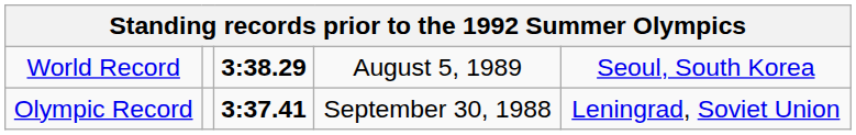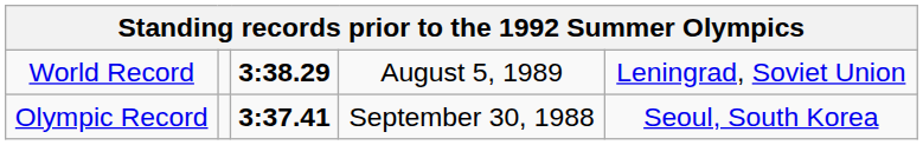 <table class="wikitable" style=" text-align:center; font-size:110%;" width="95%">
 <tr>
 <th colspan="5">Standing records prior to the 1992 Summer Olympics</th>
 </tr>
 <tr>
 <td><a href='#'>World Record</a></td>
 <td></td>
 <td><strong>3:38.29</strong></td>
 <td>August 5, 1989</td>
-<td> <a href='#'>Seoul, South Korea</a></td>
+<td> <a href='#'>Leningrad</a>, <a href='#'>Soviet Union</a></td>
 </tr>
 <tr>
 <td><a href='#'>Olympic Record</a></td>
 <td></td>
 <td><strong>3:37.41</strong></td>
 <td>September 30, 1988</td>
-<td> <a href='#'>Leningrad</a>, <a href='#'>Soviet Union</a></td>
+<td> <a href='#'>Seoul, South Korea</a></td>
 </tr>
 </table>
